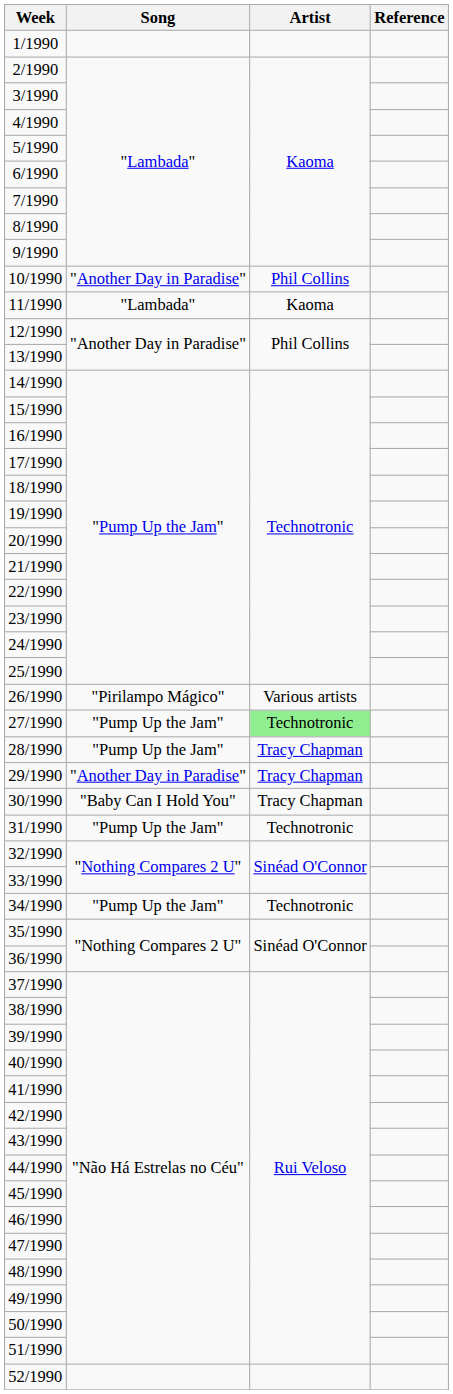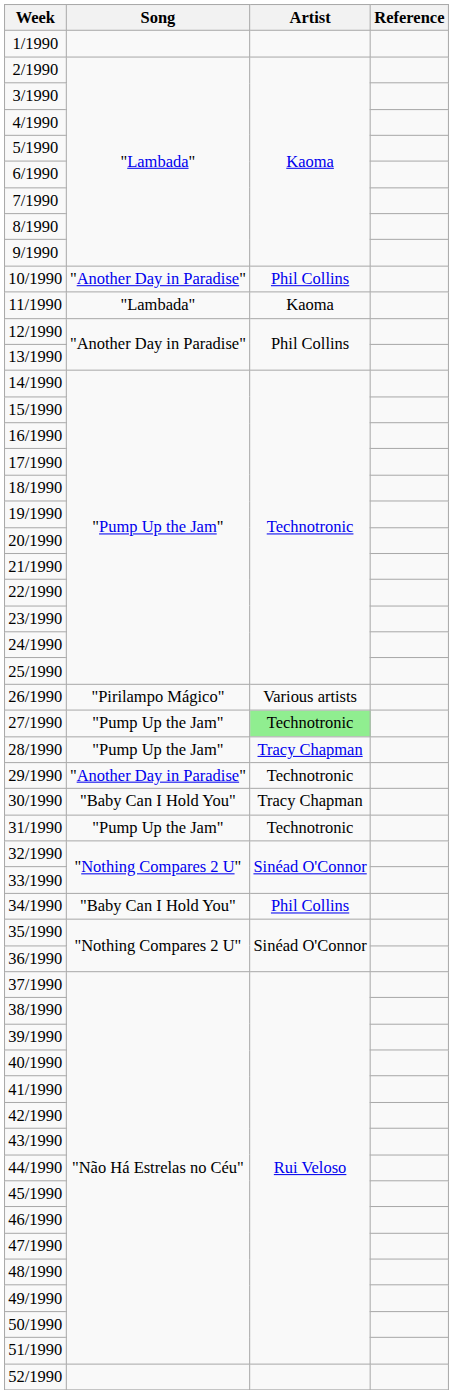 <table class="wikitable" style="text-align:center">
 <tr>
 <th>Week</th>
 <th>Song</th>
 <th>Artist</th>
 <th>Reference</th>
 </tr>
 <tr>
 <td>1/1990</td>
 <td></td>
 <td></td>
 <td></td>
 </tr>
 <tr>
 <td>2/1990</td>
 <td rowspan="8">"<a href='#'>Lambada</a>"</td>
 <td rowspan="8"><a href='#'>Kaoma</a></td>
 <td></td>
 </tr>
 <tr>
 <td>3/1990</td>
 <td></td>
 </tr>
 <tr>
 <td>4/1990</td>
 <td></td>
 </tr>
 <tr>
 <td>5/1990</td>
 <td></td>
 </tr>
 <tr>
 <td>6/1990</td>
 <td></td>
 </tr>
 <tr>
 <td>7/1990</td>
 <td></td>
 </tr>
 <tr>
 <td>8/1990</td>
 <td></td>
 </tr>
 <tr>
 <td>9/1990</td>
 <td></td>
 </tr>
 <tr>
 <td>10/1990</td>
 <td>"<a href='#'>Another Day in Paradise</a>"</td>
 <td><a href='#'>Phil Collins</a></td>
 <td></td>
 </tr>
 <tr>
 <td>11/1990</td>
 <td>"Lambada"</td>
 <td>Kaoma</td>
 <td></td>
 </tr>
 <tr>
 <td>12/1990</td>
 <td rowspan="2">"Another Day in Paradise"</td>
 <td rowspan="2">Phil Collins</td>
 <td></td>
 </tr>
 <tr>
 <td>13/1990</td>
 <td></td>
 </tr>
 <tr>
 <td>14/1990</td>
 <td rowspan="12">"<a href='#'>Pump Up the Jam</a>"</td>
 <td rowspan="12"><a href='#'>Technotronic</a></td>
 <td></td>
 </tr>
 <tr>
 <td>15/1990</td>
 <td></td>
 </tr>
 <tr>
 <td>16/1990</td>
 <td></td>
 </tr>
 <tr>
 <td>17/1990</td>
 <td></td>
 </tr>
 <tr>
 <td>18/1990</td>
 <td></td>
 </tr>
 <tr>
 <td>19/1990</td>
 <td></td>
 </tr>
 <tr>
 <td>20/1990</td>
 <td></td>
 </tr>
 <tr>
 <td>21/1990</td>
 <td></td>
 </tr>
 <tr>
 <td>22/1990</td>
 <td></td>
 </tr>
 <tr>
 <td>23/1990</td>
 <td></td>
 </tr>
 <tr>
 <td>24/1990</td>
 <td></td>
 </tr>
 <tr>
 <td>25/1990</td>
 <td></td>
 </tr>
 <tr>
 <td>26/1990</td>
 <td>"Pirilampo Mágico"</td>
 <td>Various artists</td>
 <td></td>
 </tr>
 <tr>
 <td>27/1990</td>
 <td>"Pump Up the Jam"</td>
 <td style="background: lightgreen;">Technotronic</td>
 <td></td>
 </tr>
 <tr>
 <td>28/1990</td>
 <td>"Pump Up the Jam"</td>
 <td><a href='#'>Tracy Chapman</a></td>
 <td></td>
 </tr>
 <tr>
 <td>29/1990</td>
 <td>"<a href='#'>Another Day in Paradise</a>"</td>
-<td><a href='#'>Tracy Chapman</a></td>
+<td>Technotronic</td>
 <td></td>
 </tr>
 <tr>
 <td>30/1990</td>
 <td>"Baby Can I Hold You"</td>
 <td>Tracy Chapman</td>
 <td></td>
 </tr>
 <tr>
 <td>31/1990</td>
 <td>"Pump Up the Jam"</td>
 <td>Technotronic</td>
 <td></td>
 </tr>
 <tr>
 <td>32/1990</td>
 <td rowspan="2">"<a href='#'>Nothing Compares 2 U</a>"</td>
 <td rowspan="2"><a href='#'>Sinéad O'Connor</a></td>
 <td></td>
 </tr>
 <tr>
 <td>33/1990</td>
 <td></td>
 </tr>
 <tr>
 <td>34/1990</td>
-<td>"Pump Up the Jam"</td>
-<td>Technotronic</td>
+<td>"Baby Can I Hold You"</td>
+<td><a href='#'>Phil Collins</a></td>
 <td></td>
 </tr>
 <tr>
 <td>35/1990</td>
 <td rowspan="2">"Nothing Compares 2 U"</td>
 <td rowspan="2">Sinéad O'Connor</td>
 <td></td>
 </tr>
 <tr>
 <td>36/1990</td>
 <td></td>
 </tr>
 <tr>
 <td>37/1990</td>
 <td rowspan="15">"Não Há Estrelas no Céu"</td>
 <td rowspan="15"><a href='#'>Rui Veloso</a></td>
 <td></td>
 </tr>
 <tr>
 <td>38/1990</td>
 <td></td>
 </tr>
 <tr>
 <td>39/1990</td>
 <td></td>
 </tr>
 <tr>
 <td>40/1990</td>
 <td></td>
 </tr>
 <tr>
 <td>41/1990</td>
 <td></td>
 </tr>
 <tr>
 <td>42/1990</td>
 <td></td>
 </tr>
 <tr>
 <td>43/1990</td>
 <td></td>
 </tr>
 <tr>
 <td>44/1990</td>
 <td></td>
 </tr>
 <tr>
 <td>45/1990</td>
 <td></td>
 </tr>
 <tr>
 <td>46/1990</td>
 <td></td>
 </tr>
 <tr>
 <td>47/1990</td>
 <td></td>
 </tr>
 <tr>
 <td>48/1990</td>
 <td></td>
 </tr>
 <tr>
 <td>49/1990</td>
 <td></td>
 </tr>
 <tr>
 <td>50/1990</td>
 <td></td>
 </tr>
 <tr>
 <td>51/1990</td>
 <td></td>
 </tr>
 <tr>
 <td>52/1990</td>
 <td></td>
 <td></td>
 <td></td>
 </tr>
 </table>
